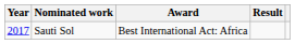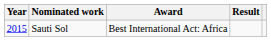 <table class ="wikitable">
 <tr>
 <th>Year</th>
 <th>Nominated work</th>
 <th>Award</th>
 <th>Result</th>
 <th></th>
 </tr>
 <tr>
-<td><a href='#'>2017</a></td>
+<td><a href='#'>2015</a></td>
 <td>Sauti Sol</td>
 <td>Best International Act: Africa</td>
 <td></td>
 <td></td>
 </tr>
 </table>
